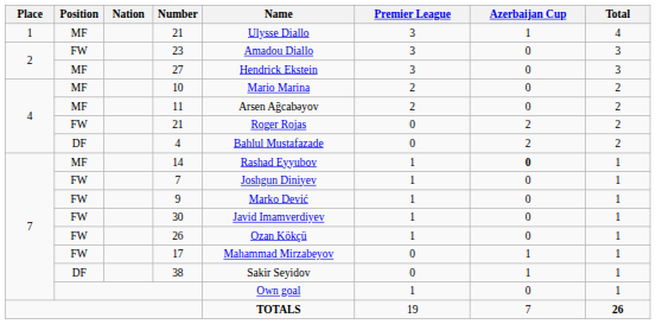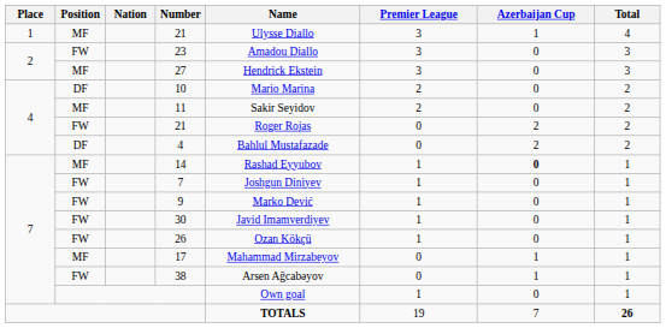 <table class="wikitable" style="font-size: 95%; text-align: center;">
 <tr>
 <th width=60>Place</th>
 <th width=60>Position</th>
 <th width=60>Nation</th>
 <th width=60>Number</th>
 <th width=200>Name</th>
 <th width=150><a href='#'>Premier League</a></th>
 <th width=150><a href='#'>Azerbaijan Cup</a></th>
 <th width=80>Total</th>
 </tr>
 <tr>
 <td>1</td>
 <td>MF</td>
 <td></td>
 <td>21</td>
 <td><a href='#'>Ulysse Diallo</a></td>
 <td>3</td>
 <td>1</td>
 <td>4</td>
 </tr>
 <tr>
 <td rowspan="2">2</td>
 <td>FW</td>
 <td></td>
 <td>23</td>
 <td><a href='#'>Amadou Diallo</a></td>
 <td>3</td>
 <td>0</td>
 <td>3</td>
 </tr>
 <tr>
 <td>MF</td>
 <td></td>
 <td>27</td>
 <td><a href='#'>Hendrick Ekstein</a></td>
 <td>3</td>
 <td>0</td>
 <td>3</td>
 </tr>
 <tr>
 <td rowspan="4">4</td>
-<td>MF</td>
+<td>DF</td>
 <td></td>
 <td>10</td>
 <td><a href='#'>Mario Marina</a></td>
 <td>2</td>
 <td>0</td>
 <td>2</td>
 </tr>
 <tr>
 <td>MF</td>
 <td></td>
 <td>11</td>
-<td>Arsen Ağcabəyov</td>
+<td>Sakir Seyidov</td>
 <td>2</td>
 <td>0</td>
 <td>2</td>
 </tr>
 <tr>
 <td>FW</td>
 <td></td>
 <td>21</td>
 <td><a href='#'>Roger Rojas</a></td>
 <td>0</td>
 <td>2</td>
 <td>2</td>
 </tr>
 <tr>
 <td>DF</td>
 <td></td>
 <td>4</td>
 <td><a href='#'>Bahlul Mustafazade</a></td>
 <td>0</td>
 <td>2</td>
 <td>2</td>
 </tr>
 <tr>
 <td rowspan="8">7</td>
 <td>MF</td>
 <td></td>
 <td>14</td>
 <td><a href='#'>Rashad Eyyubov</a></td>
 <td>1</td>
 <td><strong>0</strong></td>
 <td>1</td>
 </tr>
 <tr>
 <td>FW</td>
 <td></td>
 <td>7</td>
 <td><a href='#'>Joshgun Diniyev</a></td>
 <td>1</td>
 <td>0</td>
 <td>1</td>
 </tr>
 <tr>
 <td>FW</td>
 <td></td>
 <td>9</td>
 <td><a href='#'>Marko Dević</a></td>
 <td>1</td>
 <td>0</td>
 <td>1</td>
 </tr>
 <tr>
 <td>FW</td>
 <td></td>
 <td>30</td>
 <td><a href='#'>Javid Imamverdiyev</a></td>
 <td>1</td>
 <td>0</td>
 <td>1</td>
 </tr>
 <tr>
 <td>FW</td>
 <td></td>
 <td>26</td>
 <td><a href='#'>Ozan Kökçü</a></td>
 <td>1</td>
 <td>0</td>
 <td>1</td>
 </tr>
 <tr>
-<td>FW</td>
+<td>MF</td>
 <td></td>
 <td>17</td>
 <td><a href='#'>Mahammad Mirzabeyov</a></td>
 <td>0</td>
 <td>1</td>
 <td>1</td>
 </tr>
 <tr>
-<td>DF</td>
+<td>FW</td>
 <td></td>
 <td>38</td>
-<td>Sakir Seyidov</td>
+<td>Arsen Ağcabəyov</td>
 <td>0</td>
 <td>1</td>
 <td>1</td>
 </tr>
 <tr>
 <td colspan="3"></td>
 <td><a href='#'>Own goal</a></td>
 <td>1</td>
 <td>0</td>
 <td>1</td>
 </tr>
 <tr>
 <td colspan="4"></td>
 <td><strong>TOTALS</strong></td>
 <td>19</td>
 <td>7</td>
 <td><strong>26</strong></td>
 </tr>
 </table>
